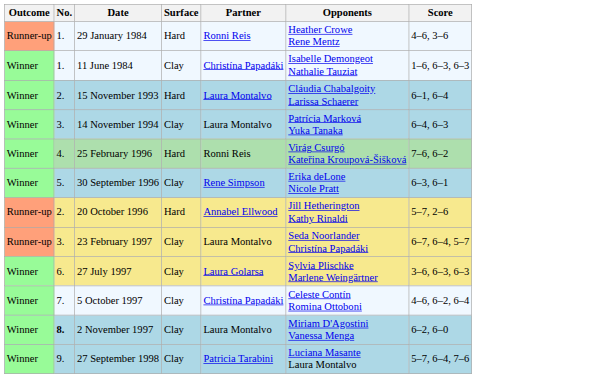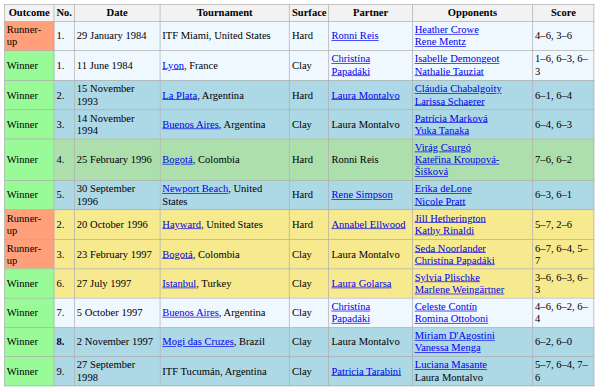 <table class="sortable wikitable" style=font-size:97%>
 <tr>
 <th>Outcome</th>
 <th>No.</th>
 <th>Date</th>
+<th>Tournament</th>
 <th>Surface</th>
 <th>Partner</th>
 <th>Opponents</th>
 <th>Score</th>
 </tr>
 <tr style="background:#f0f8ff;">
 <td bgcolor="FFA07A">Runner-up</td>
 <td>1.</td>
 <td>29 January 1984</td>
+<td>ITF Miami, United States</td>
 <td>Hard</td>
 <td> <a href='#'>Ronni Reis</a></td>
 <td> <a href='#'>Heather Crowe</a> <br>  <a href='#'>Rene Mentz</a></td>
 <td>4–6, 3–6</td>
 </tr>
 <tr style="background:#f0f8ff;">
 <td style="background:#98fb98;">Winner</td>
 <td>1.</td>
 <td>11 June 1984</td>
+<td><a href='#'>Lyon</a>, France</td>
 <td>Clay</td>
 <td> <a href='#'>Christína Papadáki</a></td>
 <td> <a href='#'>Isabelle Demongeot</a> <br>  <a href='#'>Nathalie Tauziat</a></td>
 <td>1–6, 6–3, 6–3</td>
 </tr>
 <tr style="background:lightblue;">
 <td bgcolor="98FB98">Winner</td>
 <td>2.</td>
 <td>15 November 1993</td>
+<td><a href='#'>La Plata</a>, Argentina</td>
 <td>Hard</td>
 <td> <a href='#'>Laura Montalvo</a></td>
 <td> <a href='#'>Cláudia Chabalgoity</a> <br>  <a href='#'>Larissa Schaerer</a></td>
 <td>6–1, 6–4</td>
 </tr>
 <tr style="background:lightblue;">
 <td style="background:#98fb98;">Winner</td>
 <td>3.</td>
 <td>14 November 1994</td>
+<td><a href='#'>Buenos Aires</a>, Argentina</td>
 <td>Clay</td>
 <td> Laura Montalvo</td>
 <td> <a href='#'>Patrícia Marková</a> <br>  <a href='#'>Yuka Tanaka</a></td>
 <td>6–4, 6–3</td>
 </tr>
 <tr style="background:#addfad;">
 <td style="background:#98fb98;">Winner</td>
 <td>4.</td>
 <td>25 February 1996</td>
+<td><a href='#'>Bogotá</a>, Colombia</td>
 <td>Hard</td>
 <td> Ronni Reis</td>
 <td> <a href='#'>Virág Csurgó</a> <br>  <a href='#'>Kateřina Kroupová-Šišková</a></td>
 <td>7–6, 6–2</td>
 </tr>
 <tr bgcolor="lightblue">
 <td style="background:#98fb98;">Winner</td>
 <td>5.</td>
 <td>30 September 1996</td>
-<td>Clay</td>
+<td><a href='#'>Newport Beach</a>, United States</td>
+<td>Hard</td>
 <td> <a href='#'>Rene Simpson</a></td>
 <td> <a href='#'>Erika deLone</a> <br>  <a href='#'>Nicole Pratt</a></td>
 <td>6–3, 6–1</td>
 </tr>
 <tr style="background:#f7e98e;">
 <td style="background:#ffa07a;">Runner-up</td>
 <td>2.</td>
 <td>20 October 1996</td>
+<td><a href='#'>Hayward</a>, United States</td>
 <td>Hard</td>
 <td> <a href='#'>Annabel Ellwood</a></td>
 <td> <a href='#'>Jill Hetherington</a> <br>  <a href='#'>Kathy Rinaldi</a></td>
 <td>5–7, 2–6</td>
 </tr>
 <tr style="background:#f7e98e;">
 <td bgcolor="FFA07A">Runner-up</td>
 <td>3.</td>
 <td>23 February 1997</td>
+<td><a href='#'>Bogotá</a>, Colombia</td>
 <td>Clay</td>
 <td> Laura Montalvo</td>
 <td> <a href='#'>Seda Noorlander</a> <br>  <a href='#'>Christína Papadáki</a></td>
 <td>6–7, 6–4, 5–7</td>
 </tr>
 <tr style="background:#f7e98e;">
 <td style="background:#98fb98;">Winner</td>
 <td>6.</td>
 <td>27 July 1997</td>
+<td><a href='#'>Istanbul</a>, Turkey</td>
 <td>Clay</td>
 <td> <a href='#'>Laura Golarsa</a></td>
 <td> <a href='#'>Sylvia Plischke</a> <br>  <a href='#'>Marlene Weingärtner</a></td>
 <td>3–6, 6–3, 6–3</td>
 </tr>
 <tr style="background:#f0f8ff;">
 <td style="background:#98fb98;">Winner</td>
 <td>7.</td>
 <td>5 October 1997</td>
+<td><a href='#'>Buenos Aires</a>, Argentina</td>
 <td>Clay</td>
 <td> <a href='#'>Christína Papadáki</a></td>
 <td> <a href='#'>Celeste Contín</a> <br>  <a href='#'>Romina Ottoboni</a></td>
 <td>4–6, 6–2, 6–4</td>
 </tr>
 <tr style="background:lightblue;">
 <td style="background:#98fb98;">Winner</td>
 <td><strong>8.</strong></td>
 <td>2 November 1997</td>
+<td><a href='#'>Mogi das Cruzes</a>, Brazil</td>
 <td>Clay</td>
 <td> Laura Montalvo</td>
 <td> <a href='#'>Miriam D'Agostini</a> <br>  <a href='#'>Vanessa Menga</a></td>
 <td>6–2, 6–0</td>
 </tr>
 <tr style="background:lightblue;">
 <td bgcolor="98FB98">Winner</td>
 <td>9.</td>
 <td>27 September 1998</td>
+<td>ITF Tucumán, Argentina</td>
 <td>Clay</td>
 <td> <a href='#'>Patricia Tarabini</a></td>
 <td> <a href='#'>Luciana Masante</a> <br>  Laura Montalvo</td>
 <td>5–7, 6–4, 7–6</td>
 </tr>
 </table>
